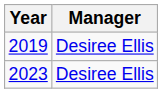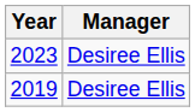 <table class="wikitable">
 <tr>
 <th>Year</th>
 <th>Manager</th>
 </tr>
 <tr>
+<td align=center><a href='#'>2023</a></td>
+<td> <a href='#'>Desiree Ellis</a></td>
+</tr>
+<tr>
 <td align=center><a href='#'>2019</a></td>
 <td> <a href='#'>Desiree Ellis</a></td>
 </tr>
-<tr>
-<td align=center><a href='#'>2023</a></td>
-<td> <a href='#'>Desiree Ellis</a></td>
-</tr>
 </table>
